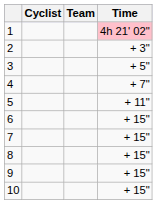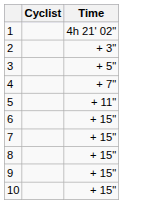 <table class="wikitable">
 <tr style="background:#ccccff;">
 <th></th>
 <th>Cyclist</th>
-<th>Team</th>
 <th>Time</th>
 </tr>
 <tr>
 <td>1</td>
 <td></td>
-<td></td>
-<td align="right" style="background: pink;">4h 21' 02"</td>
+<td align="right">4h 21' 02"</td>
 </tr>
 <tr>
 <td>2</td>
-<td></td>
 <td></td>
 <td align="right">+ 3"</td>
 </tr>
 <tr>
 <td>3</td>
 <td></td>
-<td></td>
 <td align="right">+ 5"</td>
 </tr>
 <tr>
 <td>4</td>
-<td></td>
 <td></td>
 <td align="right">+ 7"</td>
 </tr>
 <tr>
 <td>5</td>
 <td></td>
-<td></td>
 <td align="right">+ 11"</td>
 </tr>
 <tr>
 <td>6</td>
-<td></td>
 <td></td>
 <td align="right">+ 15"</td>
 </tr>
 <tr>
 <td>7</td>
 <td></td>
-<td></td>
 <td align="right">+ 15"</td>
 </tr>
 <tr>
 <td>8</td>
-<td></td>
 <td></td>
 <td align="right">+ 15"</td>
 </tr>
 <tr>
 <td>9</td>
 <td></td>
-<td></td>
 <td align="right">+ 15"</td>
 </tr>
 <tr>
 <td>10</td>
 <td></td>
-<td></td>
 <td align="right">+ 15"</td>
 </tr>
 </table>
